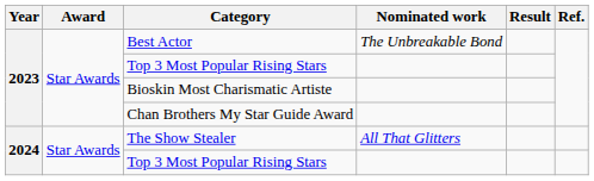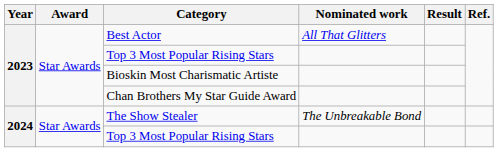 <table class="wikitable sortable plainrowheaders">
 <tr>
 <th scope="col">Year</th>
 <th scope="col">Award</th>
 <th scope="col">Category</th>
 <th scope="col">Nominated work</th>
 <th scope="col">Result</th>
 <th scope="col" class="unsortable">Ref.</th>
 </tr>
 <tr>
 <th scope="row" rowspan=4>2023</th>
 <td rowspan=4><a href='#'>Star Awards</a></td>
 <td><a href='#'>Best Actor</a></td>
-<td><em>The Unbreakable Bond</em></td>
+<td><em><a href='#'>All That Glitters</a></em> </td>
 <td></td>
 <td rowspan=4></td>
 </tr>
 <tr>
 <td><a href='#'>Top 3 Most Popular Rising Stars</a></td>
 <td></td>
 <td></td>
 </tr>
 <tr>
 <td>Bioskin Most Charismatic Artiste</td>
 <td></td>
 <td></td>
 </tr>
 <tr>
 <td>Chan Brothers My Star Guide Award</td>
 <td></td>
 <td></td>
 </tr>
 <tr>
 <th scope=row rowspan=2>2024</th>
 <td rowspan=2><a href='#'>Star Awards</a></td>
 <td><a href='#'>The Show Stealer</a></td>
-<td><em><a href='#'>All That Glitters</a></em> </td>
+<td><em>The Unbreakable Bond</em></td>
 <td></td>
 <td></td>
 </tr>
 <tr>
 <td><a href='#'>Top 3 Most Popular Rising Stars</a></td>
 <td></td>
 <td></td>
 <td></td>
 </tr>
 </table>
